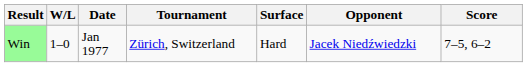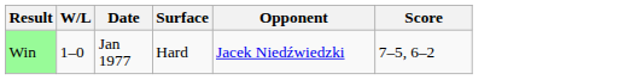 <table class="sortable wikitable">
 <tr>
 <th style="width:40px">Result</th>
 <th style="width:30px" class="unsortable">W/L</th>
 <th style="width:50px">Date</th>
-<th style="width:150px">Tournament</th>
 <th style="width:50px">Surface</th>
 <th style="width:155px">Opponent</th>
 <th style="width:90px" class="unsortable">Score</th>
 </tr>
 <tr>
 <td style="background:#98fb98;">Win</td>
 <td>1–0</td>
 <td>Jan 1977</td>
-<td><a href='#'>Zürich</a>, Switzerland</td>
 <td>Hard</td>
 <td> <a href='#'>Jacek Niedźwiedzki</a></td>
 <td>7–5, 6–2</td>
 </tr>
 </table>
